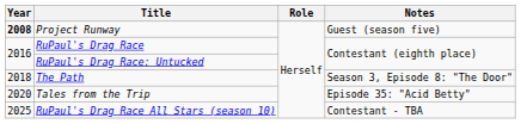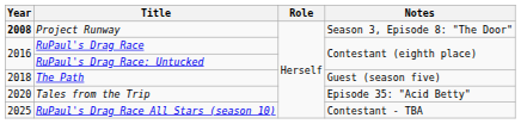 <table class="wikitable">
 <tr>
 <th>Year</th>
 <th>Title</th>
 <th>Role</th>
 <th>Notes</th>
 </tr>
 <tr>
 <td><strong>2008</strong></td>
 <td><em>Project Runway</em></td>
 <td rowspan="6">Herself</td>
-<td>Guest (season five)</td>
+<td>Season 3, Episode 8: "The Door"</td>
 </tr>
 <tr>
 <td rowspan="2">2016</td>
 <td><a href='#'><em>RuPaul's Drag Race</em></a></td>
 <td rowspan="2">Contestant (eighth place)</td>
 </tr>
 <tr>
 <td><em><a href='#'>RuPaul's Drag Race: Untucked</a></em></td>
 </tr>
 <tr>
 <td>2018</td>
 <td><a href='#'><em>The Path</em></a></td>
-<td>Season 3, Episode 8: "The Door"</td>
+<td>Guest (season five)</td>
 </tr>
 <tr>
 <td>2020</td>
 <td><em>Tales from the Trip</em></td>
 <td>Episode 35: "Acid Betty"</td>
 </tr>
 <tr>
 <td>2025</td>
 <td><em><a href='#'>RuPaul's Drag Race All Stars (season 10)</a></em></td>
 <td>Contestant - TBA</td>
 </tr>
 </table>
